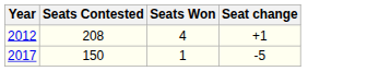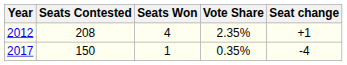 <table class="wikitable sortable" style="text-align:center; background:ivory;">
 <tr>
 <th>Year</th>
 <th>Seats Contested</th>
 <th>Seats Won</th>
+<th>Vote Share</th>
 <th>Seat change</th>
 </tr>
 <tr>
 <td><a href='#'>2012</a></td>
 <td>208</td>
 <td>4</td>
+<td>2.35%</td>
 <td>+1</td>
 </tr>
 <tr>
 <td><a href='#'>2017</a></td>
 <td>150</td>
 <td>1</td>
-<td>-5</td>
+<td>0.35%</td>
+<td>-4</td>
 </tr>
 </table>
